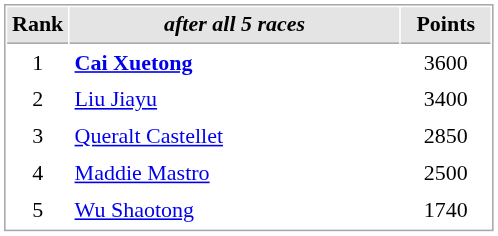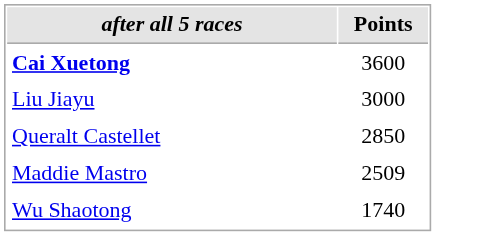 <table cellspacing="1" cellpadding="3" style="border:1px solid #aaa; font-size:86%;">
 <tr style="background:#e4e4e4;">
-<th style="border-bottom:1px solid #aaa; width:10px;">Rank</th>
 <th style="border-bottom:1px solid #aaa; width:200px;"><em>after all 5 races</em></th>
 <th style="border-bottom:1px solid #aaa; width:50px;">Points</th>
 </tr>
 <tr>
-<td align=center>1</td>
 <td><strong> <a href='#'>Cai Xuetong</a></strong></td>
 <td align=center>3600</td>
 </tr>
 <tr>
-<td align=center>2</td>
 <td> <a href='#'>Liu Jiayu</a></td>
-<td align=center>3400</td>
+<td align=center>3000</td>
 </tr>
 <tr>
-<td align=center>3</td>
 <td> <a href='#'>Queralt Castellet</a></td>
 <td align=center>2850</td>
 </tr>
 <tr>
-<td align=center>4</td>
 <td> <a href='#'>Maddie Mastro</a></td>
-<td align=center>2500</td>
+<td align=center>2509</td>
 </tr>
 <tr>
-<td align=center>5</td>
 <td> <a href='#'>Wu Shaotong</a></td>
 <td align=center>1740</td>
 </tr>
 </table>
